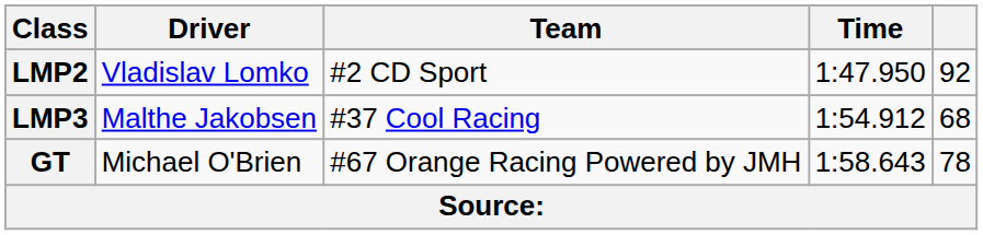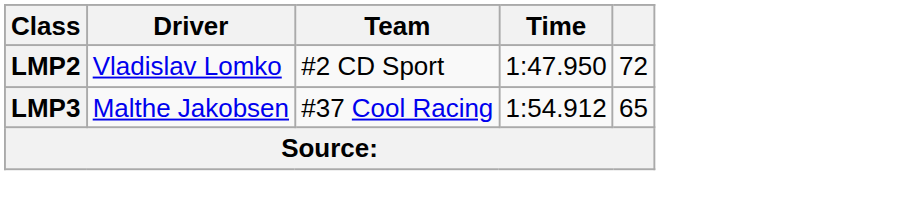 <table class="wikitable" style="font-size:85%;">
 <tr>
 <th>Class</th>
 <th>Driver</th>
 <th>Team</th>
 <th>Time</th>
 <th></th>
 </tr>
 <tr>
 <th>LMP2</th>
 <td> <a href='#'>Vladislav Lomko</a></td>
 <td> #2 CD Sport</td>
 <td>1:47.950</td>
-<td align="center">92</td>
+<td align="center">72</td>
 </tr>
 <tr>
 <th>LMP3</th>
 <td> <a href='#'>Malthe Jakobsen</a></td>
 <td> #37 <a href='#'>Cool Racing</a></td>
 <td>1:54.912</td>
-<td align="center">68</td>
-</tr>
-<tr>
-<th>GT</th>
-<td> Michael O'Brien</td>
-<td> #67 Orange Racing Powered by JMH</td>
-<td>1:58.643</td>
-<td align="center">78</td>
+<td align="center">65</td>
 </tr>
 <tr>
 <th colspan="5">Source:</th>
 </tr>
 </table>
